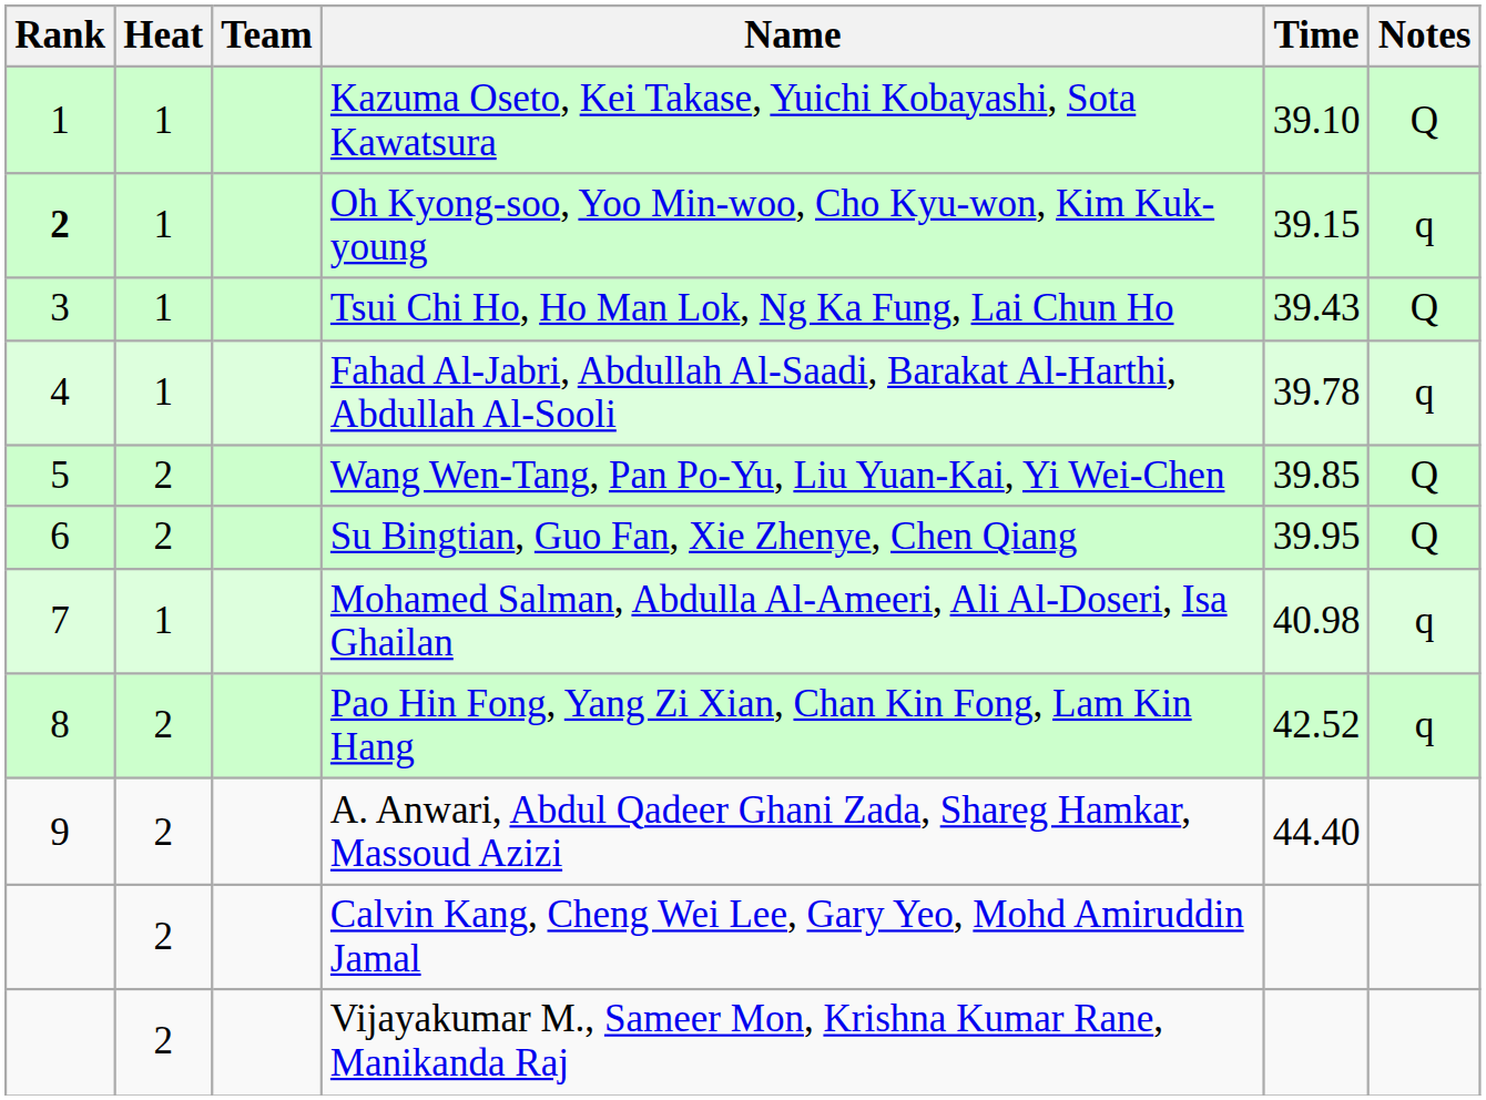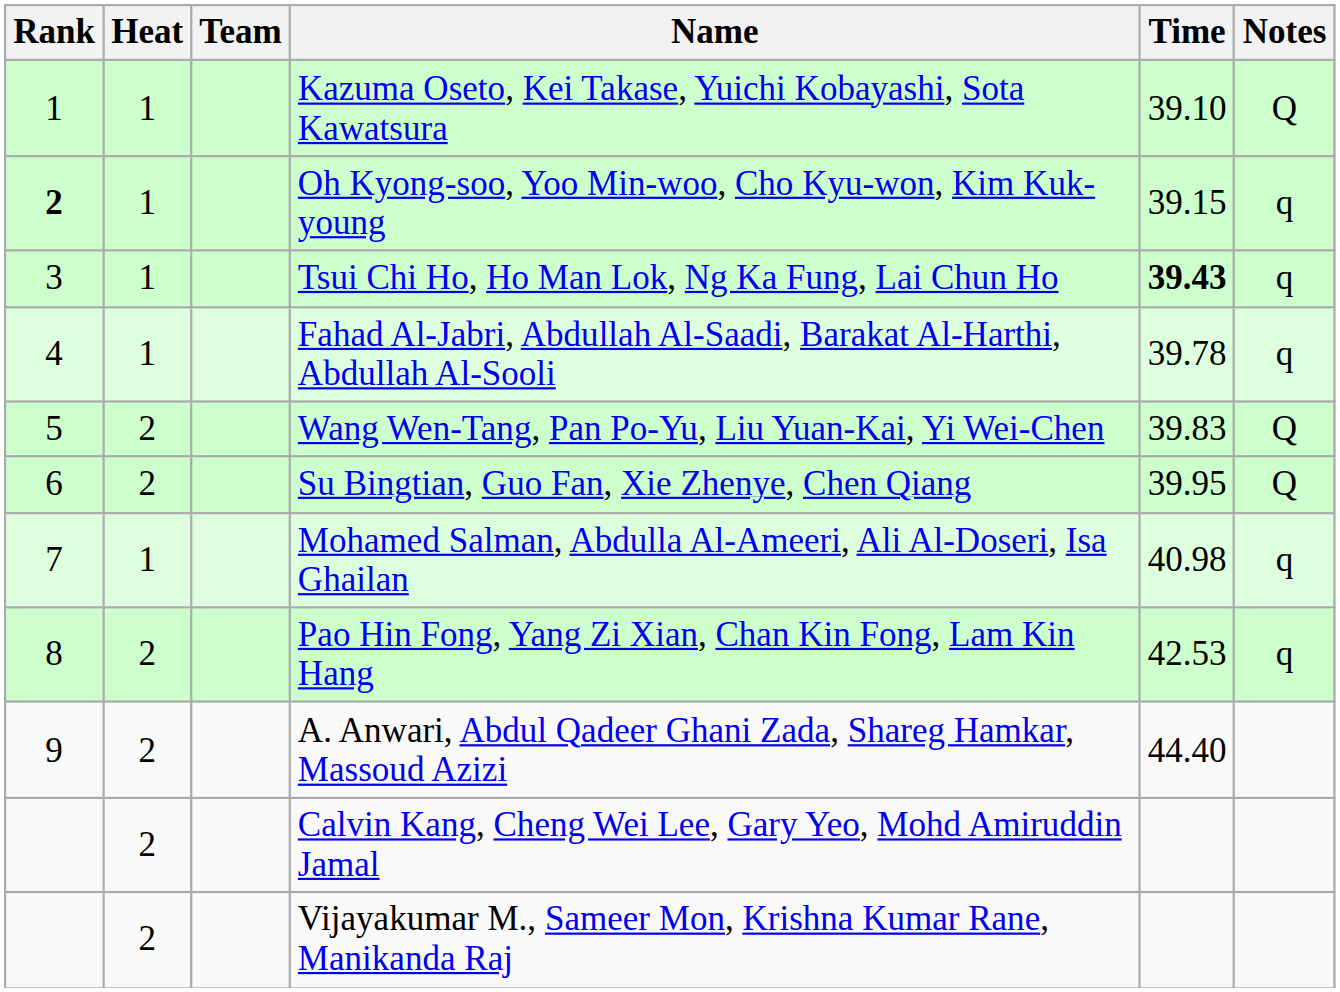 <table class="wikitable sortable" style="text-align:center">
 <tr>
 <th>Rank</th>
 <th>Heat</th>
 <th>Team</th>
 <th>Name</th>
 <th>Time</th>
 <th>Notes</th>
 </tr>
 <tr bgcolor=ccffcc>
 <td>1</td>
 <td>1</td>
 <td align=left></td>
 <td align=left><a href='#'>Kazuma Oseto</a>, <a href='#'>Kei Takase</a>, <a href='#'>Yuichi Kobayashi</a>, <a href='#'>Sota Kawatsura</a></td>
 <td>39.10</td>
 <td>Q</td>
 </tr>
 <tr bgcolor=ccffcc>
 <td><strong>2</strong></td>
 <td>1</td>
 <td align=left></td>
 <td align=left><a href='#'>Oh Kyong-soo</a>, <a href='#'>Yoo Min-woo</a>, <a href='#'>Cho Kyu-won</a>, <a href='#'>Kim Kuk-young</a></td>
 <td>39.15</td>
 <td>q</td>
 </tr>
 <tr bgcolor=ccffcc>
 <td>3</td>
 <td>1</td>
 <td align=left></td>
 <td align=left><a href='#'>Tsui Chi Ho</a>, <a href='#'>Ho Man Lok</a>, <a href='#'>Ng Ka Fung</a>, <a href='#'>Lai Chun Ho</a></td>
-<td>39.43</td>
-<td>Q</td>
+<td><strong>39.43</strong></td>
+<td>q</td>
 </tr>
 <tr bgcolor=ddffdd>
 <td>4</td>
 <td>1</td>
 <td align=left></td>
 <td align=left><a href='#'>Fahad Al-Jabri</a>, <a href='#'>Abdullah Al-Saadi</a>, <a href='#'>Barakat Al-Harthi</a>, <a href='#'>Abdullah Al-Sooli</a></td>
 <td>39.78</td>
 <td>q</td>
 </tr>
 <tr bgcolor=ccffcc>
 <td>5</td>
 <td>2</td>
 <td align=left></td>
 <td align=left><a href='#'>Wang Wen-Tang</a>, <a href='#'>Pan Po-Yu</a>, <a href='#'>Liu Yuan-Kai</a>, <a href='#'>Yi Wei-Chen</a></td>
-<td>39.85</td>
+<td>39.83</td>
 <td>Q</td>
 </tr>
 <tr bgcolor=ccffcc>
 <td>6</td>
 <td>2</td>
 <td align=left></td>
 <td align=left><a href='#'>Su Bingtian</a>, <a href='#'>Guo Fan</a>, <a href='#'>Xie Zhenye</a>, <a href='#'>Chen Qiang</a></td>
 <td>39.95</td>
 <td>Q</td>
 </tr>
 <tr bgcolor=ddffdd>
 <td>7</td>
 <td>1</td>
 <td align=left></td>
 <td align=left><a href='#'>Mohamed Salman</a>, <a href='#'>Abdulla Al-Ameeri</a>, <a href='#'>Ali Al-Doseri</a>, <a href='#'>Isa Ghailan</a></td>
 <td>40.98</td>
 <td>q</td>
 </tr>
 <tr bgcolor=ccffcc>
 <td>8</td>
 <td>2</td>
 <td align=left></td>
 <td align=left><a href='#'>Pao Hin Fong</a>, <a href='#'>Yang Zi Xian</a>, <a href='#'>Chan Kin Fong</a>, <a href='#'>Lam Kin Hang</a></td>
-<td>42.52</td>
+<td>42.53</td>
 <td>q</td>
 </tr>
 <tr>
 <td>9</td>
 <td>2</td>
 <td align=left></td>
 <td align=left>A. Anwari, <a href='#'>Abdul Qadeer Ghani Zada</a>, <a href='#'>Shareg Hamkar</a>, <a href='#'>Massoud Azizi</a></td>
 <td>44.40</td>
 <td></td>
 </tr>
 <tr>
 <td></td>
 <td>2</td>
 <td align=left></td>
 <td align=left><a href='#'>Calvin Kang</a>, <a href='#'>Cheng Wei Lee</a>, <a href='#'>Gary Yeo</a>, <a href='#'>Mohd Amiruddin Jamal</a></td>
 <td></td>
 <td></td>
 </tr>
 <tr>
 <td></td>
 <td>2</td>
 <td align=left></td>
 <td align=left>Vijayakumar M., <a href='#'>Sameer Mon</a>, <a href='#'>Krishna Kumar Rane</a>, <a href='#'>Manikanda Raj</a></td>
 <td></td>
 <td></td>
 </tr>
 </table>
